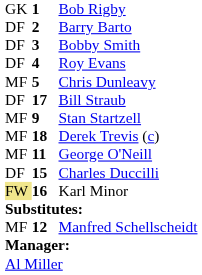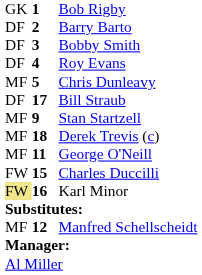 <table cellspacing="0" cellpadding="0" style="font-size:90%; margin:0.2em auto;">
 <tr>
 <th width="25"></th>
 <th width="25"></th>
 </tr>
 <tr>
 <td>GK</td>
 <td><strong>1 </strong></td>
 <td> <a href='#'>Bob Rigby</a></td>
 </tr>
 <tr>
 <td>DF</td>
 <td><strong>2</strong></td>
 <td> <a href='#'>Barry Barto</a></td>
 </tr>
 <tr>
 <td>DF</td>
 <td><strong>3</strong></td>
 <td> <a href='#'>Bobby Smith</a></td>
 </tr>
 <tr>
 <td>DF</td>
 <td><strong>4</strong></td>
 <td> <a href='#'>Roy Evans</a></td>
 </tr>
 <tr>
 <td>MF</td>
 <td><strong>5</strong></td>
 <td> <a href='#'>Chris Dunleavy</a></td>
 </tr>
 <tr>
 <td>DF</td>
 <td><strong>17</strong></td>
 <td> <a href='#'>Bill Straub</a></td>
 </tr>
 <tr>
 <td>MF</td>
 <td><strong>9</strong></td>
 <td> <a href='#'>Stan Startzell</a></td>
 </tr>
 <tr>
 <td>MF</td>
 <td><strong>18</strong></td>
 <td> <a href='#'>Derek Trevis</a> (<a href='#'>c</a>)</td>
 </tr>
 <tr>
 <td>MF</td>
 <td><strong>11</strong></td>
 <td> <a href='#'>George O'Neill</a></td>
 </tr>
 <tr>
-<td>DF</td>
+<td>FW</td>
 <td><strong>15</strong></td>
 <td> <a href='#'>Charles Duccilli</a></td>
 <td></td>
 <td></td>
 </tr>
 <tr>
 <td style="background: khaki;">FW</td>
 <td><strong>16</strong></td>
 <td> Karl Minor</td>
 </tr>
 <tr>
 <td colspan="4"><strong>Substitutes:</strong></td>
 </tr>
 <tr>
 <td>MF</td>
 <td><strong>12</strong></td>
 <td> <a href='#'>Manfred Schellscheidt</a></td>
 <td></td>
 <td></td>
 </tr>
 <tr>
 <td colspan=3><strong>Manager:</strong></td>
 </tr>
 <tr>
 <td colspan=4> <a href='#'>Al Miller</a></td>
 </tr>
 </table>
